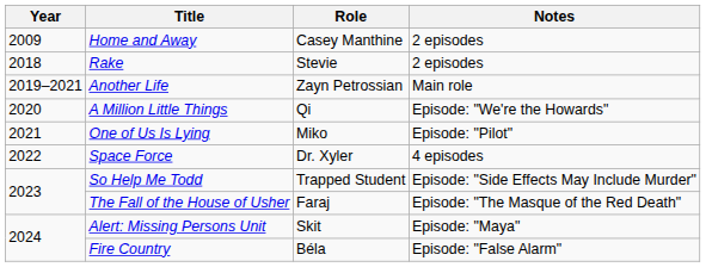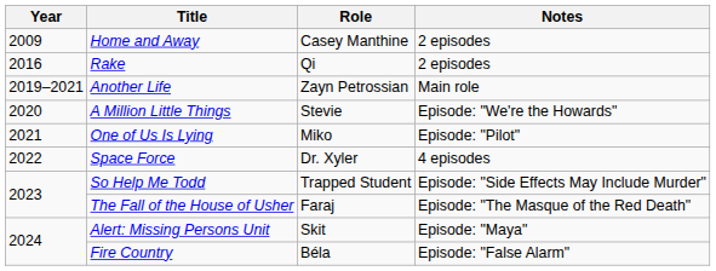 <table class="wikitable">
 <tr>
 <th>Year</th>
 <th>Title</th>
 <th>Role</th>
 <th>Notes</th>
 </tr>
 <tr>
 <td>2009</td>
 <td><em><a href='#'>Home and Away</a></em></td>
 <td>Casey Manthine</td>
 <td>2 episodes</td>
 </tr>
 <tr>
-<td>2018</td>
+<td>2016</td>
 <td><em><a href='#'>Rake</a></em></td>
-<td>Stevie</td>
+<td>Qi</td>
 <td>2 episodes</td>
 </tr>
 <tr>
 <td>2019–2021</td>
 <td><em><a href='#'>Another Life</a></em></td>
 <td>Zayn Petrossian</td>
 <td>Main role</td>
 </tr>
 <tr>
 <td>2020</td>
 <td><em><a href='#'>A Million Little Things</a></em></td>
-<td>Qi</td>
+<td>Stevie</td>
 <td>Episode: "We're the Howards"</td>
 </tr>
 <tr>
 <td>2021</td>
 <td><em><a href='#'>One of Us Is Lying</a></em></td>
 <td>Miko</td>
 <td>Episode: "Pilot"</td>
 </tr>
 <tr>
 <td>2022</td>
 <td><em><a href='#'>Space Force</a></em></td>
 <td>Dr. Xyler</td>
 <td>4 episodes</td>
 </tr>
 <tr>
 <td rowspan="2">2023</td>
 <td><em><a href='#'>So Help Me Todd</a></em></td>
 <td>Trapped Student</td>
 <td>Episode: "Side Effects May Include Murder"</td>
 </tr>
 <tr>
 <td><em><a href='#'>The Fall of the House of Usher</a></em></td>
 <td>Faraj</td>
 <td>Episode: "The Masque of the Red Death"</td>
 </tr>
 <tr>
 <td rowspan="2">2024</td>
 <td><em><a href='#'>Alert: Missing Persons Unit</a></em></td>
 <td>Skit</td>
 <td>Episode: "Maya"</td>
 </tr>
 <tr>
 <td><em><a href='#'>Fire Country</a></em></td>
 <td>Béla</td>
 <td>Episode: "False Alarm"</td>
 </tr>
 </table>
